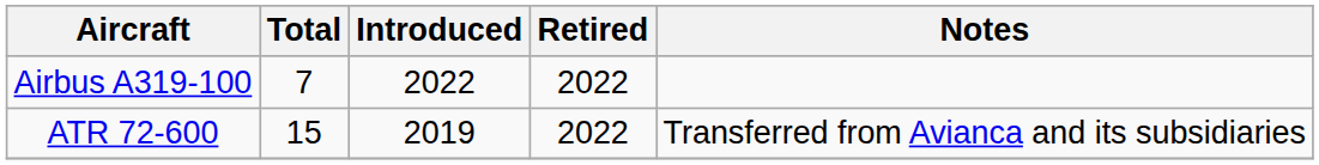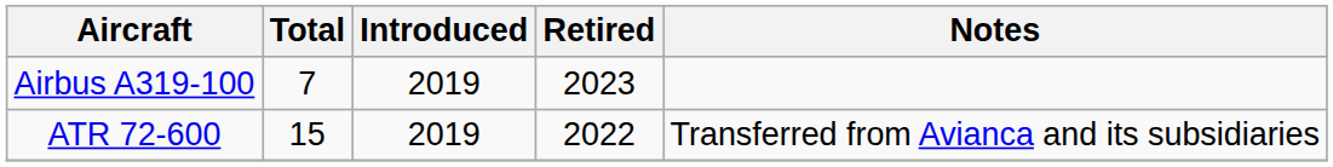 <table class="wikitable" style="margin:0.5em auto; text-align:center">
 <tr>
 <th>Aircraft</th>
 <th>Total</th>
 <th>Introduced</th>
 <th>Retired</th>
 <th>Notes</th>
 </tr>
 <tr>
 <td><a href='#'>Airbus A319-100</a></td>
 <td>7</td>
-<td>2022</td>
-<td>2022</td>
+<td>2019</td>
+<td>2023</td>
 <td></td>
 </tr>
 <tr>
 <td><a href='#'>ATR 72-600</a></td>
 <td>15</td>
 <td>2019</td>
 <td>2022</td>
 <td>Transferred from <a href='#'>Avianca</a> and its subsidiaries</td>
 </tr>
 <tr>
 </tr>
 </table>
